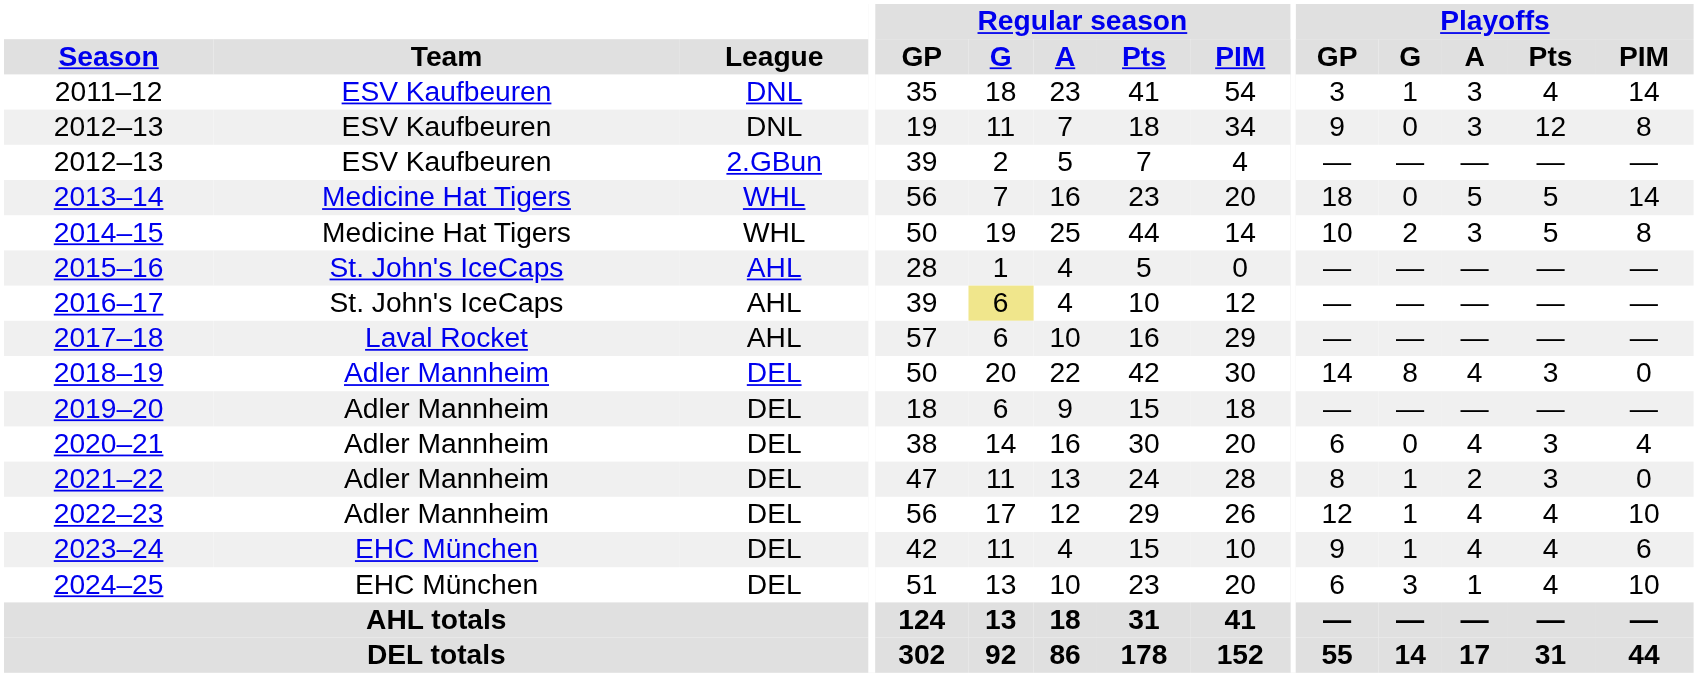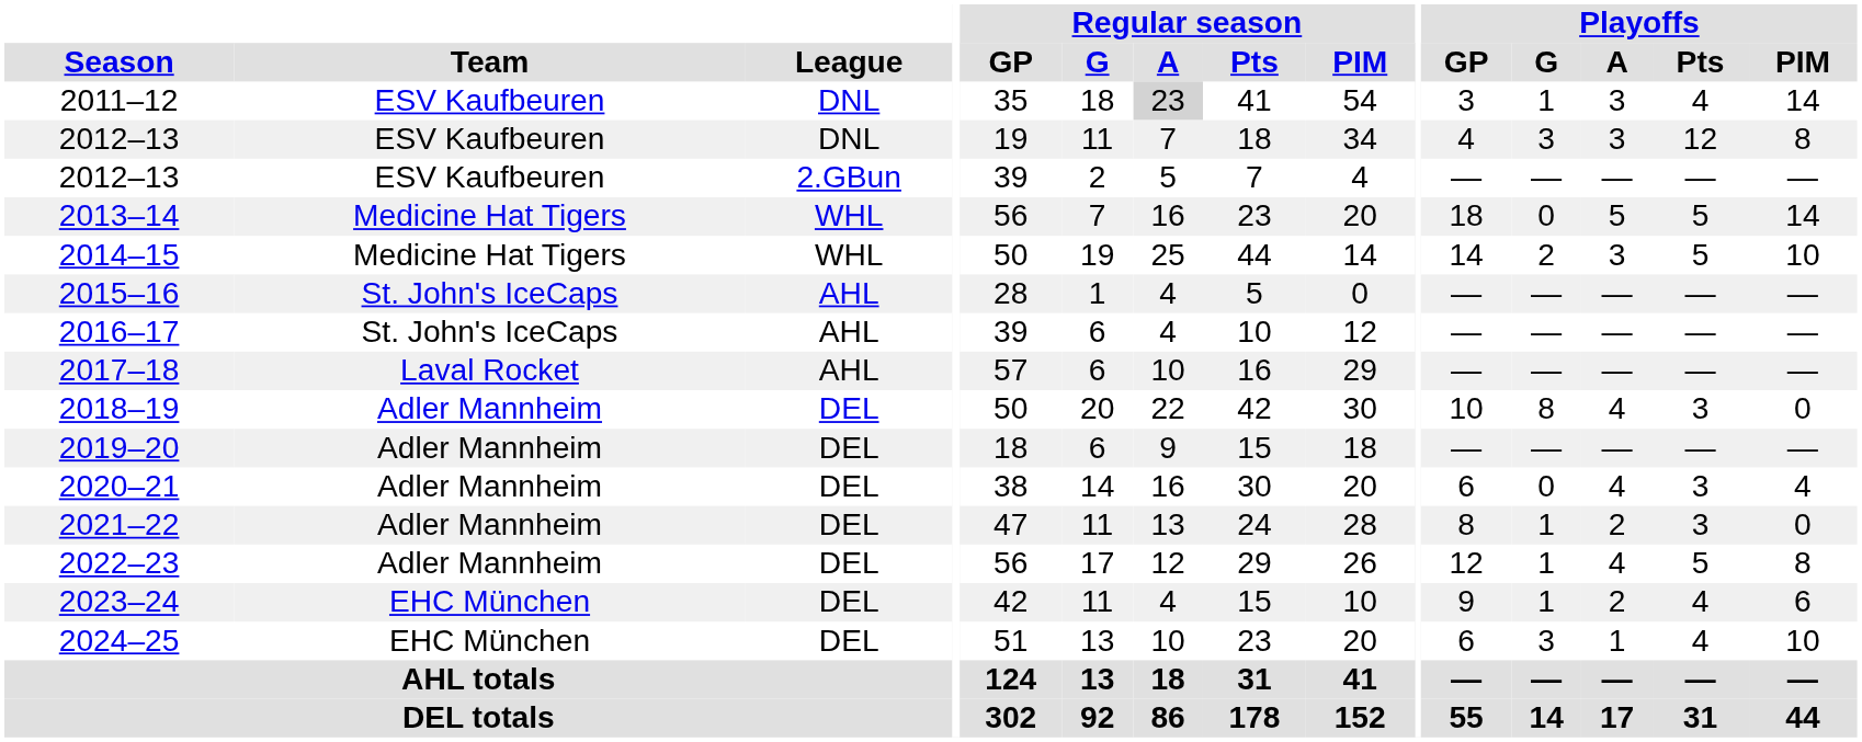 <table border="0" cellpadding="1" cellspacing="0" style="text-align:center; width:60em">
 <tr bgcolor="#e0e0e0">
 <th colspan="3" bgcolor="#ffffff"></th>
 <th rowspan="99" bgcolor="#ffffff"></th>
 <th colspan="5"><a href='#'>Regular season</a></th>
 <th rowspan="99" bgcolor="#ffffff"></th>
 <th colspan="5"><a href='#'>Playoffs</a></th>
 </tr>
 <tr bgcolor="#e0e0e0">
 <th><a href='#'>Season</a></th>
 <th>Team</th>
 <th>League</th>
 <th>GP</th>
 <th><a href='#'>G</a></th>
 <th><a href='#'>A</a></th>
 <th><a href='#'>Pts</a></th>
 <th><a href='#'>PIM</a></th>
 <th>GP</th>
 <th>G</th>
 <th>A</th>
 <th>Pts</th>
 <th>PIM</th>
 </tr>
 <tr>
 <td>2011–12</td>
 <td><a href='#'>ESV Kaufbeuren</a></td>
 <td><a href='#'>DNL</a></td>
 <td>35</td>
 <td>18</td>
-<td>23</td>
+<td style="background: lightgrey;">23</td>
 <td>41</td>
 <td>54</td>
 <td>3</td>
 <td>1</td>
 <td>3</td>
 <td>4</td>
 <td>14</td>
 </tr>
 <tr bgcolor="#f0f0f0">
 <td>2012–13</td>
 <td>ESV Kaufbeuren</td>
 <td>DNL</td>
 <td>19</td>
 <td>11</td>
 <td>7</td>
 <td>18</td>
 <td>34</td>
-<td>9</td>
-<td>0</td>
+<td>4</td>
+<td>3</td>
 <td>3</td>
 <td>12</td>
 <td>8</td>
 </tr>
 <tr>
 <td>2012–13</td>
 <td>ESV Kaufbeuren</td>
 <td><a href='#'>2.GBun</a></td>
 <td>39</td>
 <td>2</td>
 <td>5</td>
 <td>7</td>
 <td>4</td>
 <td>—</td>
 <td>—</td>
 <td>—</td>
 <td>—</td>
 <td>—</td>
 </tr>
 <tr bgcolor="#f0f0f0">
 <td><a href='#'>2013–14</a></td>
 <td><a href='#'>Medicine Hat Tigers</a></td>
 <td><a href='#'>WHL</a></td>
 <td>56</td>
 <td>7</td>
 <td>16</td>
 <td>23</td>
 <td>20</td>
 <td>18</td>
 <td>0</td>
 <td>5</td>
 <td>5</td>
 <td>14</td>
 </tr>
 <tr>
 <td><a href='#'>2014–15</a></td>
 <td>Medicine Hat Tigers</td>
 <td>WHL</td>
 <td>50</td>
 <td>19</td>
 <td>25</td>
 <td>44</td>
 <td>14</td>
-<td>10</td>
+<td>14</td>
 <td>2</td>
 <td>3</td>
 <td>5</td>
-<td>8</td>
+<td>10</td>
 </tr>
 <tr bgcolor="#f0f0f0">
 <td><a href='#'>2015–16</a></td>
 <td><a href='#'>St. John's IceCaps</a></td>
 <td><a href='#'>AHL</a></td>
 <td>28</td>
 <td>1</td>
 <td>4</td>
 <td>5</td>
 <td>0</td>
 <td>—</td>
 <td>—</td>
 <td>—</td>
 <td>—</td>
 <td>—</td>
 </tr>
 <tr>
 <td><a href='#'>2016–17</a></td>
 <td>St. John's IceCaps</td>
 <td>AHL</td>
 <td>39</td>
-<td style="background: khaki;">6</td>
+<td>6</td>
 <td>4</td>
 <td>10</td>
 <td>12</td>
 <td>—</td>
 <td>—</td>
 <td>—</td>
 <td>—</td>
 <td>—</td>
 </tr>
 <tr bgcolor="#f0f0f0">
 <td><a href='#'>2017–18</a></td>
 <td><a href='#'>Laval Rocket</a></td>
 <td>AHL</td>
 <td>57</td>
 <td>6</td>
 <td>10</td>
 <td>16</td>
 <td>29</td>
 <td>—</td>
 <td>—</td>
 <td>—</td>
 <td>—</td>
 <td>—</td>
 </tr>
 <tr>
 <td><a href='#'>2018–19</a></td>
 <td><a href='#'>Adler Mannheim</a></td>
 <td><a href='#'>DEL</a></td>
 <td>50</td>
 <td>20</td>
 <td>22</td>
 <td>42</td>
 <td>30</td>
-<td>14</td>
+<td>10</td>
 <td>8</td>
 <td>4</td>
 <td>3</td>
 <td>0</td>
 </tr>
 <tr bgcolor="#f0f0f0">
 <td><a href='#'>2019–20</a></td>
 <td>Adler Mannheim</td>
 <td>DEL</td>
 <td>18</td>
 <td>6</td>
 <td>9</td>
 <td>15</td>
 <td>18</td>
 <td>—</td>
 <td>—</td>
 <td>—</td>
 <td>—</td>
 <td>—</td>
 </tr>
 <tr>
 <td><a href='#'>2020–21</a></td>
 <td>Adler Mannheim</td>
 <td>DEL</td>
 <td>38</td>
 <td>14</td>
 <td>16</td>
 <td>30</td>
 <td>20</td>
 <td>6</td>
 <td>0</td>
 <td>4</td>
 <td>3</td>
 <td>4</td>
 </tr>
 <tr bgcolor="#f0f0f0">
 <td><a href='#'>2021–22</a></td>
 <td>Adler Mannheim</td>
 <td>DEL</td>
 <td>47</td>
 <td>11</td>
 <td>13</td>
 <td>24</td>
 <td>28</td>
 <td>8</td>
 <td>1</td>
 <td>2</td>
 <td>3</td>
 <td>0</td>
 </tr>
 <tr>
 <td><a href='#'>2022–23</a></td>
 <td>Adler Mannheim</td>
 <td>DEL</td>
 <td>56</td>
 <td>17</td>
 <td>12</td>
 <td>29</td>
 <td>26</td>
 <td>12</td>
 <td>1</td>
 <td>4</td>
-<td>4</td>
-<td>10</td>
+<td>5</td>
+<td>8</td>
 </tr>
 <tr bgcolor="#f0f0f0">
 <td><a href='#'>2023–24</a></td>
 <td><a href='#'>EHC München</a></td>
 <td>DEL</td>
 <td>42</td>
 <td>11</td>
 <td>4</td>
 <td>15</td>
 <td>10</td>
 <td>9</td>
 <td>1</td>
-<td>4</td>
+<td>2</td>
 <td>4</td>
 <td>6</td>
 </tr>
 <tr>
 <td><a href='#'>2024–25</a></td>
 <td>EHC München</td>
 <td>DEL</td>
 <td>51</td>
 <td>13</td>
 <td>10</td>
 <td>23</td>
 <td>20</td>
 <td>6</td>
 <td>3</td>
 <td>1</td>
 <td>4</td>
 <td>10</td>
 </tr>
 <tr bgcolor="#e0e0e0">
 <th colspan="3">AHL totals</th>
 <th>124</th>
 <th>13</th>
 <th>18</th>
 <th>31</th>
 <th>41</th>
 <th>—</th>
 <th>—</th>
 <th>—</th>
 <th>—</th>
 <th>—</th>
 </tr>
 <tr bgcolor="#e0e0e0">
 <th colspan="3">DEL totals</th>
 <th>302</th>
 <th>92</th>
 <th>86</th>
 <th>178</th>
 <th>152</th>
 <th>55</th>
 <th>14</th>
 <th>17</th>
 <th>31</th>
 <th>44</th>
 </tr>
 </table>
